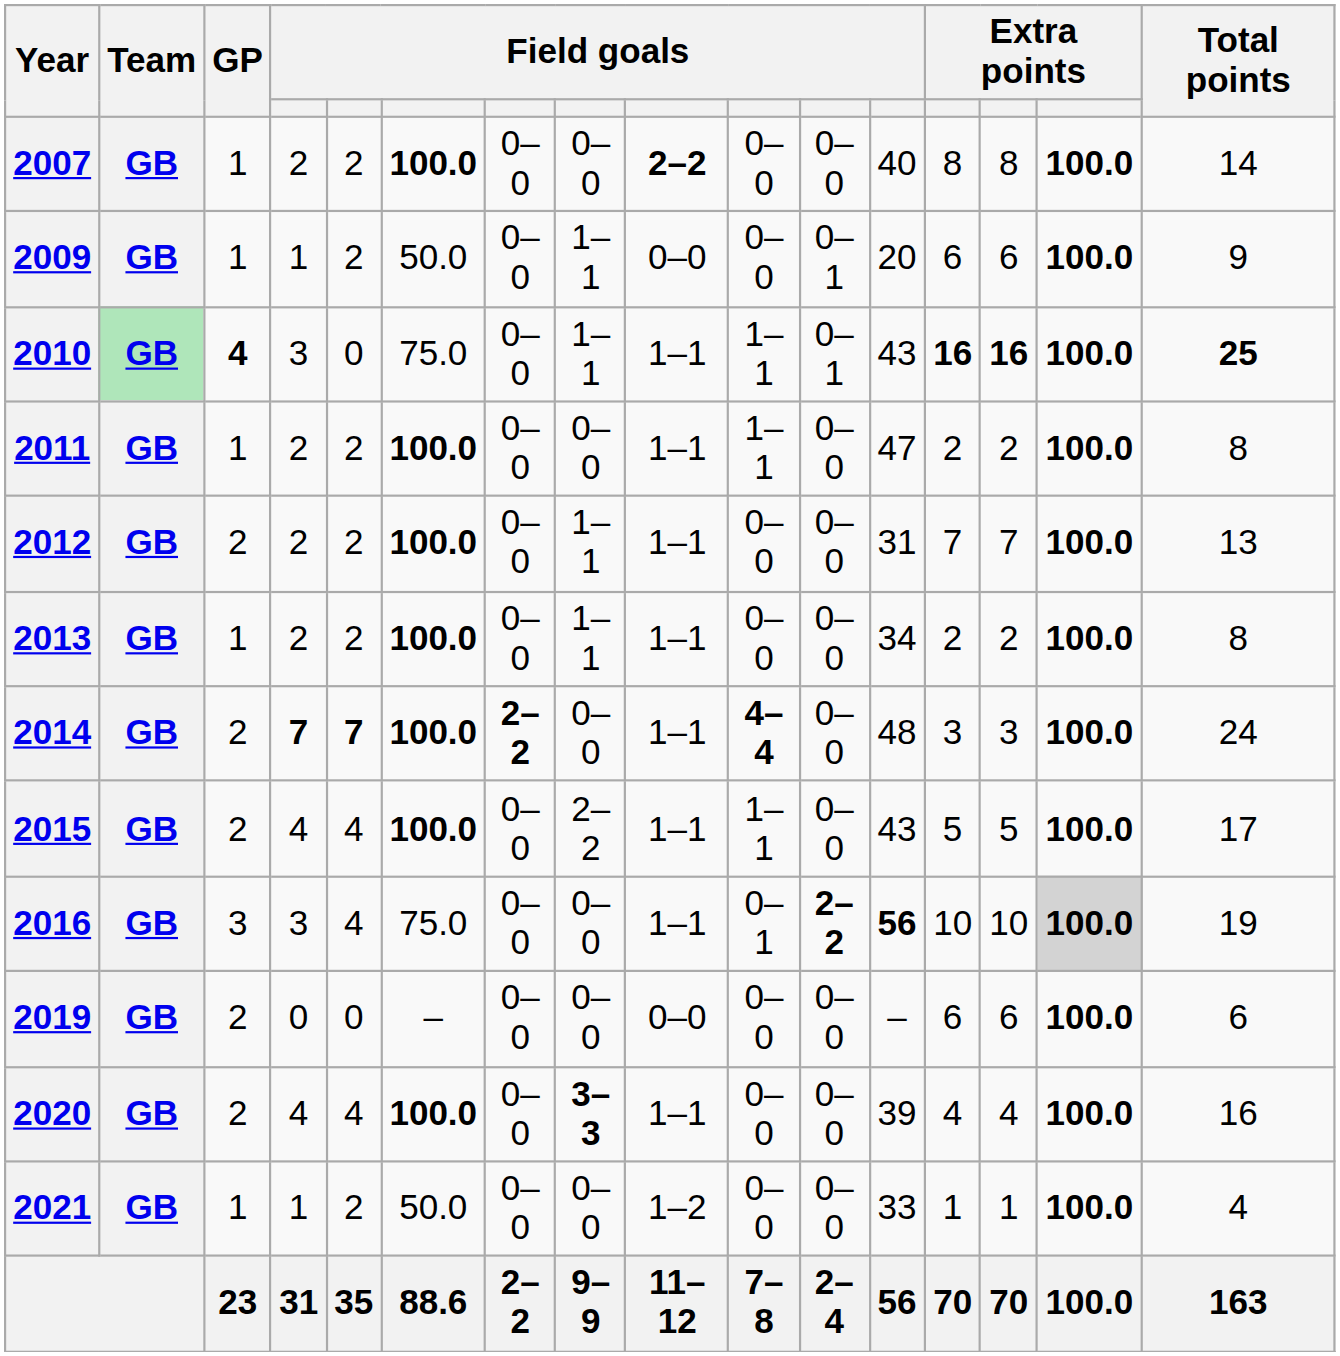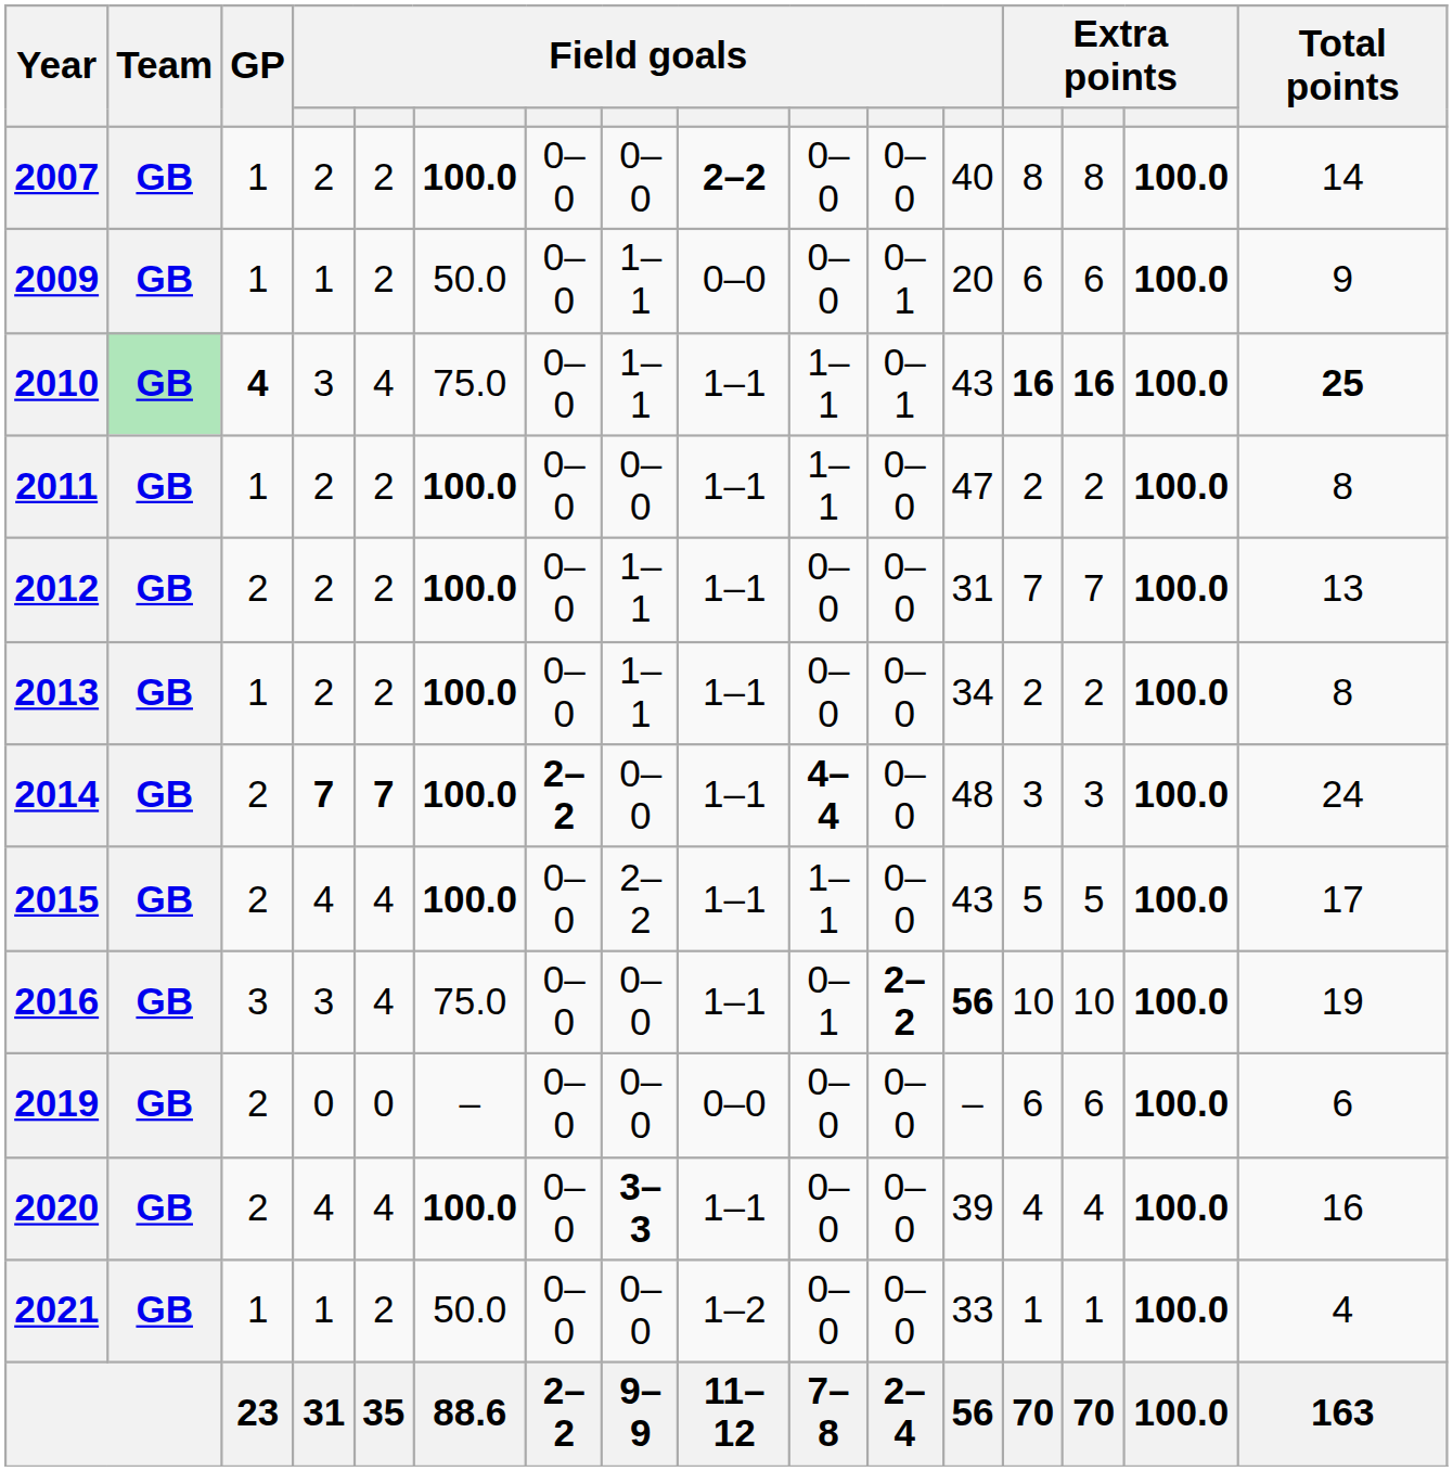 <table class="wikitable" style="text-align:center;">
 <tr>
 <th rowspan="2">Year</th>
 <th rowspan="2">Team</th>
 <th rowspan="2">GP</th>
 <th colspan="9">Field goals</th>
 <th colspan="3">Extra points</th>
 <th rowspan="2">Total points</th>
 </tr>
 <tr>
 <th></th>
 <th></th>
 <th></th>
 <th></th>
 <th></th>
 <th></th>
 <th></th>
 <th></th>
 <th></th>
 <th></th>
 <th></th>
 <th></th>
 </tr>
 <tr>
 <th><a href='#'>2007</a></th>
 <th><a href='#'>GB</a></th>
 <td>1</td>
 <td>2</td>
 <td>2</td>
 <td><strong>100.0</strong></td>
 <td>0–0</td>
 <td>0–0</td>
 <td><strong>2–2</strong></td>
 <td>0–0</td>
 <td>0–0</td>
 <td>40</td>
 <td>8</td>
 <td>8</td>
 <td><strong>100.0</strong></td>
 <td>14</td>
 </tr>
 <tr>
 <th><a href='#'>2009</a></th>
 <th><a href='#'>GB</a></th>
 <td>1</td>
 <td>1</td>
 <td>2</td>
 <td>50.0</td>
 <td>0–0</td>
 <td>1–1</td>
 <td>0–0</td>
 <td>0–0</td>
 <td>0–1</td>
 <td>20</td>
 <td>6</td>
 <td>6</td>
 <td><strong>100.0</strong></td>
 <td>9</td>
 </tr>
 <tr>
 <th><a href='#'>2010</a></th>
 <th style="background:#afe6ba;"><a href='#'>GB</a></th>
 <td><strong>4</strong></td>
 <td>3</td>
-<td>0</td>
+<td>4</td>
 <td>75.0</td>
 <td>0–0</td>
 <td>1–1</td>
 <td>1–1</td>
 <td>1–1</td>
 <td>0–1</td>
 <td>43</td>
 <td><strong>16</strong></td>
 <td><strong>16</strong></td>
 <td><strong>100.0</strong></td>
 <td><strong>25</strong></td>
 </tr>
 <tr>
 <th><a href='#'>2011</a></th>
 <th><a href='#'>GB</a></th>
 <td>1</td>
 <td>2</td>
 <td>2</td>
 <td><strong>100.0</strong></td>
 <td>0–0</td>
 <td>0–0</td>
 <td>1–1</td>
 <td>1–1</td>
 <td>0–0</td>
 <td>47</td>
 <td>2</td>
 <td>2</td>
 <td><strong>100.0</strong></td>
 <td>8</td>
 </tr>
 <tr>
 <th><a href='#'>2012</a></th>
 <th><a href='#'>GB</a></th>
 <td>2</td>
 <td>2</td>
 <td>2</td>
 <td><strong>100.0</strong></td>
 <td>0–0</td>
 <td>1–1</td>
 <td>1–1</td>
 <td>0–0</td>
 <td>0–0</td>
 <td>31</td>
 <td>7</td>
 <td>7</td>
 <td><strong>100.0</strong></td>
 <td>13</td>
 </tr>
 <tr>
 <th><a href='#'>2013</a></th>
 <th><a href='#'>GB</a></th>
 <td>1</td>
 <td>2</td>
 <td>2</td>
 <td><strong>100.0</strong></td>
 <td>0–0</td>
 <td>1–1</td>
 <td>1–1</td>
 <td>0–0</td>
 <td>0–0</td>
 <td>34</td>
 <td>2</td>
 <td>2</td>
 <td><strong>100.0</strong></td>
 <td>8</td>
 </tr>
 <tr>
 <th><a href='#'>2014</a></th>
 <th><a href='#'>GB</a></th>
 <td>2</td>
 <td><strong>7</strong></td>
 <td><strong>7</strong></td>
 <td><strong>100.0</strong></td>
 <td><strong>2–2</strong></td>
 <td>0–0</td>
 <td>1–1</td>
 <td><strong>4–4</strong></td>
 <td>0–0</td>
 <td>48</td>
 <td>3</td>
 <td>3</td>
 <td><strong>100.0</strong></td>
 <td>24</td>
 </tr>
 <tr>
 <th><a href='#'>2015</a></th>
 <th><a href='#'>GB</a></th>
 <td>2</td>
 <td>4</td>
 <td>4</td>
 <td><strong>100.0</strong></td>
 <td>0–0</td>
 <td>2–2</td>
 <td>1–1</td>
 <td>1–1</td>
 <td>0–0</td>
 <td>43</td>
 <td>5</td>
 <td>5</td>
 <td><strong>100.0</strong></td>
 <td>17</td>
 </tr>
 <tr>
 <th><a href='#'>2016</a></th>
 <th><a href='#'>GB</a></th>
 <td>3</td>
 <td>3</td>
 <td>4</td>
 <td>75.0</td>
 <td>0–0</td>
 <td>0–0</td>
 <td>1–1</td>
 <td>0–1</td>
 <td><strong>2–2</strong></td>
 <td><strong>56</strong></td>
 <td>10</td>
 <td>10</td>
-<td style="background: lightgrey;"><strong>100.0</strong></td>
+<td><strong>100.0</strong></td>
 <td>19</td>
 </tr>
 <tr>
 <th><a href='#'>2019</a></th>
 <th><a href='#'>GB</a></th>
 <td>2</td>
 <td>0</td>
 <td>0</td>
 <td>–</td>
 <td>0–0</td>
 <td>0–0</td>
 <td>0–0</td>
 <td>0–0</td>
 <td>0–0</td>
 <td>–</td>
 <td>6</td>
 <td>6</td>
 <td><strong>100.0</strong></td>
 <td>6</td>
 </tr>
 <tr>
 <th><a href='#'>2020</a></th>
 <th><a href='#'>GB</a></th>
 <td>2</td>
 <td>4</td>
 <td>4</td>
 <td><strong>100.0</strong></td>
 <td>0–0</td>
 <td><strong>3–3</strong></td>
 <td>1–1</td>
 <td>0–0</td>
 <td>0–0</td>
 <td>39</td>
 <td>4</td>
 <td>4</td>
 <td><strong>100.0</strong></td>
 <td>16</td>
 </tr>
 <tr>
 <th><a href='#'>2021</a></th>
 <th><a href='#'>GB</a></th>
 <td>1</td>
 <td>1</td>
 <td>2</td>
 <td>50.0</td>
 <td>0–0</td>
 <td>0–0</td>
 <td>1–2</td>
 <td>0–0</td>
 <td>0–0</td>
 <td>33</td>
 <td>1</td>
 <td>1</td>
 <td><strong>100.0</strong></td>
 <td>4</td>
 </tr>
 <tr>
 <th colspan="2"></th>
 <th>23</th>
 <th>31</th>
 <th>35</th>
 <th>88.6</th>
 <th>2–2</th>
 <th>9–9</th>
 <th>11–12</th>
 <th>7–8</th>
 <th>2–4</th>
 <th>56</th>
 <th>70</th>
 <th>70</th>
 <th>100.0</th>
 <th>163</th>
 </tr>
 <tr>
 </tr>
 </table>
